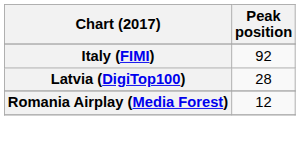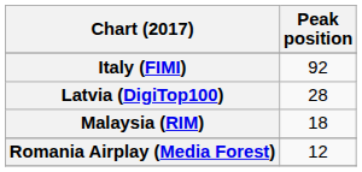 <table class="wikitable sortable plainrowheaders" style="text-align:center">
 <tr>
 <th scope="col">Chart (2017)</th>
 <th scope="col">Peak<br> position</th>
 </tr>
 <tr>
 </tr>
 <tr>
 </tr>
 <tr>
 </tr>
 <tr>
 </tr>
 <tr>
 </tr>
 <tr>
 </tr>
 <tr>
 </tr>
 <tr>
 </tr>
 <tr>
 </tr>
 <tr>
 </tr>
 <tr>
 </tr>
 <tr>
 </tr>
 <tr>
 </tr>
 <tr>
 </tr>
 <tr>
 </tr>
 <tr>
 </tr>
 <tr>
 <th scope="row">Italy (<a href='#'>FIMI</a>)</th>
 <td>92</td>
 </tr>
 <tr>
 <th scope="row">Latvia (<a href='#'>DigiTop100</a>)</th>
 <td>28</td>
 </tr>
 <tr>
+<th scope="row">Malaysia (<a href='#'>RIM</a>)</th>
+<td>18</td>
+</tr>
+<tr>
 </tr>
 <tr>
 </tr>
 <tr>
 </tr>
 <tr>
 <th scope="row">Romania Airplay (<a href='#'>Media Forest</a>)</th>
 <td>12</td>
 </tr>
 <tr>
 </tr>
 <tr>
 </tr>
 <tr>
 </tr>
 <tr>
 </tr>
 <tr>
 </tr>
 <tr>
 </tr>
 <tr>
 </tr>
 <tr>
 </tr>
 <tr>
 </tr>
 <tr>
 </tr>
 <tr>
 </tr>
 <tr>
 </tr>
 </table>
